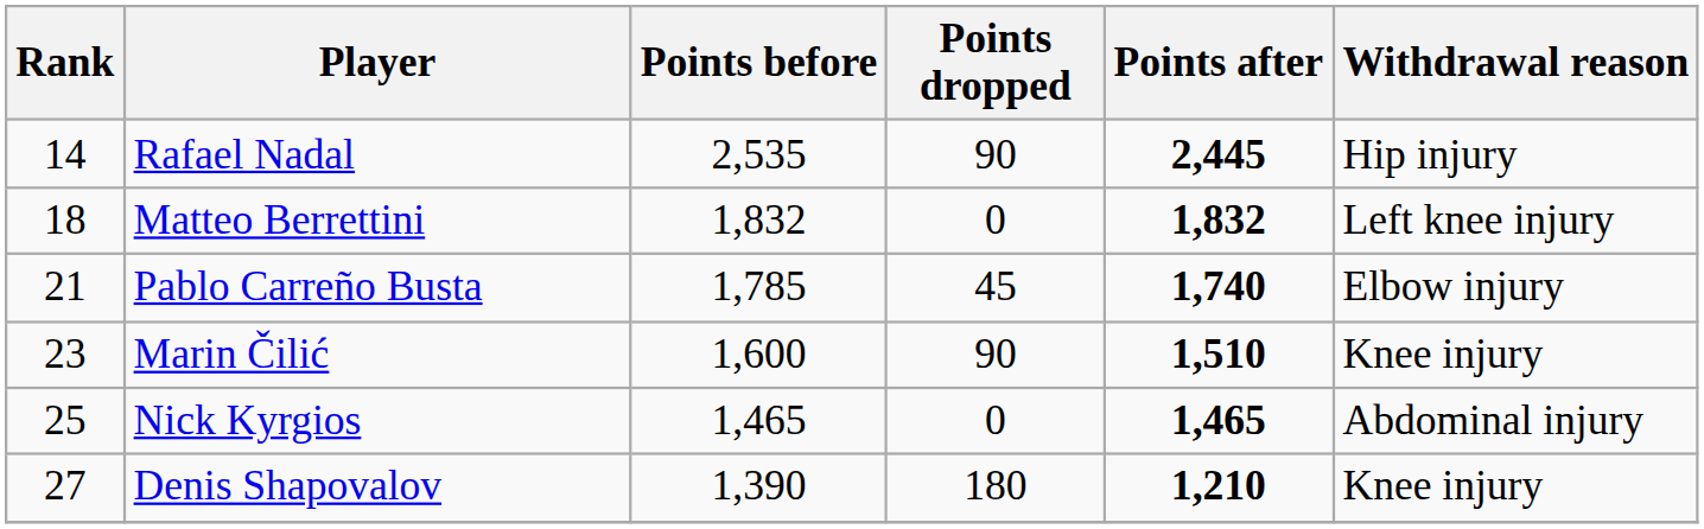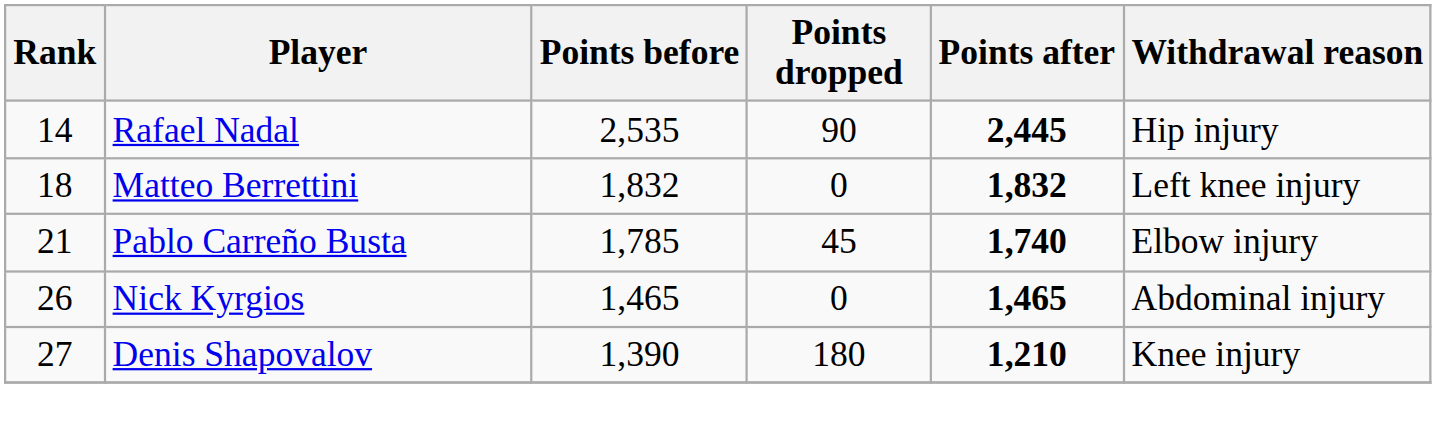 <table class="wikitable sortable">
 <tr>
 <th>Rank</th>
 <th style="width:185px;">Player</th>
 <th>Points before</th>
 <th style="width:75px;">Points dropped</th>
 <th>Points after</th>
 <th>Withdrawal reason</th>
 </tr>
 <tr>
 <td style="text-align:center;">14</td>
 <td> <a href='#'>Rafael Nadal</a></td>
 <td style="text-align:center;">2,535</td>
 <td style="text-align:center;">90</td>
 <td style="text-align:center;"><strong>2,445</strong></td>
 <td>Hip injury</td>
 </tr>
 <tr>
 <td style="text-align:center;">18</td>
 <td> <a href='#'>Matteo Berrettini</a></td>
 <td style="text-align:center;">1,832</td>
 <td style="text-align:center;">0</td>
 <td style="text-align:center;"><strong>1,832</strong></td>
 <td>Left knee injury</td>
 </tr>
 <tr>
 <td style="text-align:center;">21</td>
 <td> <a href='#'>Pablo Carreño Busta</a></td>
 <td style="text-align:center;">1,785</td>
 <td style="text-align:center;">45</td>
 <td style="text-align:center;"><strong>1,740</strong></td>
 <td>Elbow injury</td>
 </tr>
 <tr>
-<td style="text-align:center;">23</td>
-<td> <a href='#'>Marin Čilić</a></td>
-<td style="text-align:center;">1,600</td>
-<td style="text-align:center;">90</td>
-<td style="text-align:center;"><strong>1,510</strong></td>
-<td>Knee injury</td>
-</tr>
-<tr>
-<td style="text-align:center;">25</td>
+<td style="text-align:center;">26</td>
 <td> <a href='#'>Nick Kyrgios</a></td>
 <td style="text-align:center;">1,465</td>
 <td style="text-align:center;">0</td>
 <td style="text-align:center;"><strong>1,465</strong></td>
 <td>Abdominal injury</td>
 </tr>
 <tr>
 <td style="text-align:center;">27</td>
 <td> <a href='#'>Denis Shapovalov</a></td>
 <td style="text-align:center;">1,390</td>
 <td style="text-align:center;">180</td>
 <td style="text-align:center;"><strong>1,210</strong></td>
 <td>Knee injury</td>
 </tr>
 <tr>
 </tr>
 </table>
